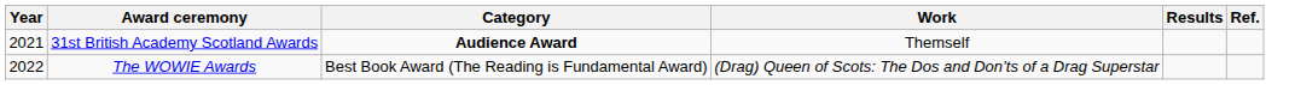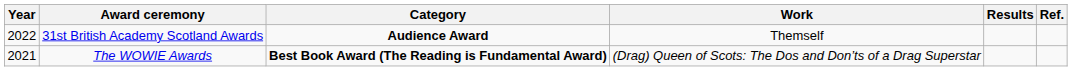 <table class="wikitable sortable" >
 <tr>
 <th>Year</th>
 <th>Award ceremony</th>
 <th>Category</th>
 <th>Work</th>
 <th>Results</th>
 <th>Ref.</th>
 </tr>
 <tr>
-<td style="text-align:center">2021</td>
+<td style="text-align:center">2022</td>
 <td style="text-align:center"><a href='#'>31st British Academy Scotland Awards</a></td>
 <td style="text-align:center"><strong>Audience Award</strong></td>
 <td style="text-align:center">Themself</td>
 <td></td>
 <td style="text-align:center"></td>
 </tr>
 <tr>
-<td style="text-align:center">2022</td>
+<td style="text-align:center">2021</td>
 <td style="text-align:center"><em><a href='#'>The WOWIE Awards</a></em></td>
-<td style="text-align:center">Best Book Award (The Reading is Fundamental Award)</td>
+<td style="text-align:center"><strong>Best Book Award (The Reading is Fundamental Award)</strong></td>
 <td style="text-align:center"><em> (Drag) Queen of Scots: The Dos and Don’ts of a Drag Superstar</em></td>
 <td></td>
 <td style="text-align:center"></td>
 </tr>
 </table>
